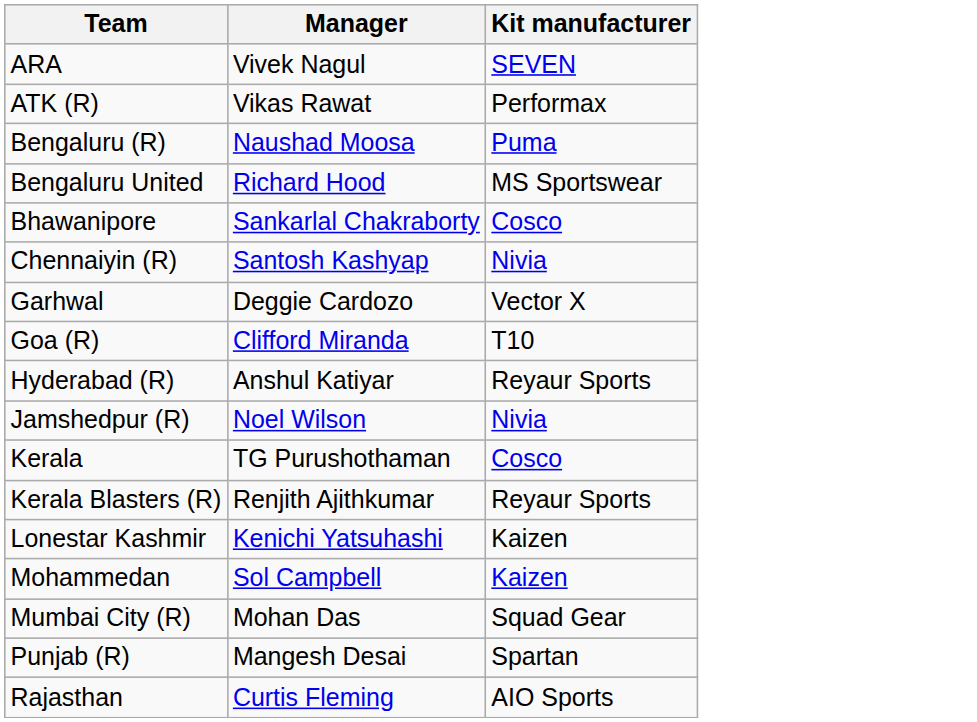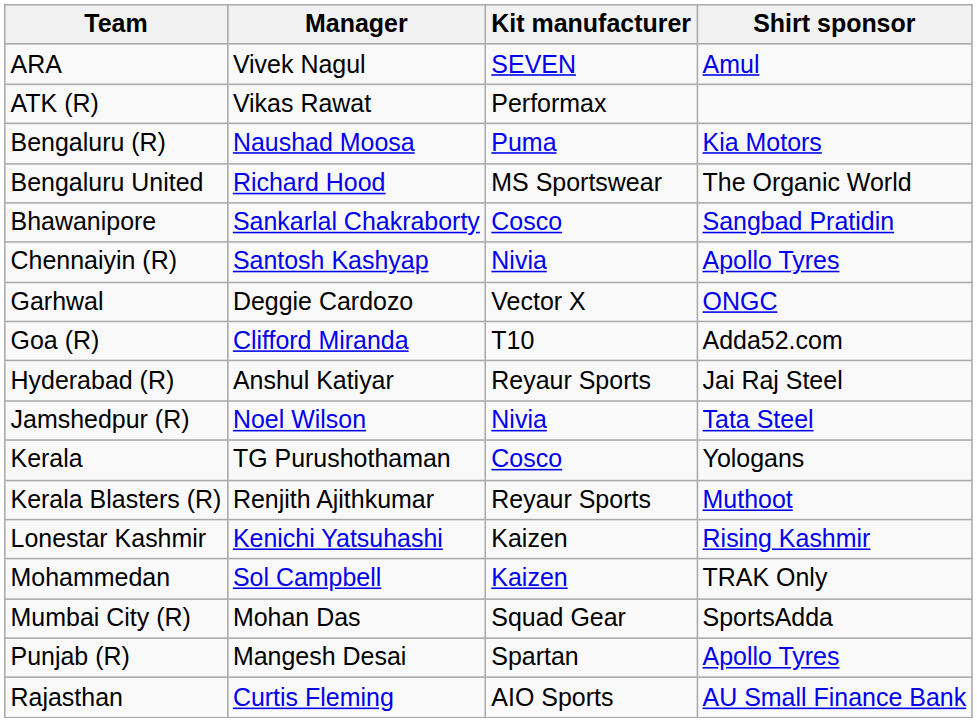 <table class="wikitable sortable" style="text-align: left; font-size:100%">
 <tr>
 <th>Team</th>
 <th>Manager</th>
 <th>Kit manufacturer</th>
+<th>Shirt sponsor</th>
 </tr>
 <tr>
 <td>ARA</td>
 <td> Vivek Nagul</td>
 <td><a href='#'>SEVEN</a></td>
+<td><a href='#'>Amul</a></td>
 </tr>
 <tr>
 <td>ATK (R)</td>
 <td> Vikas Rawat</td>
 <td>Performax</td>
+<td></td>
 </tr>
 <tr>
 <td>Bengaluru (R)</td>
 <td> <a href='#'>Naushad Moosa</a></td>
 <td><a href='#'>Puma</a></td>
+<td><a href='#'>Kia Motors</a></td>
 </tr>
 <tr>
 <td>Bengaluru United</td>
 <td> <a href='#'>Richard Hood</a></td>
 <td>MS Sportswear</td>
+<td>The Organic World</td>
 </tr>
 <tr>
 <td>Bhawanipore</td>
 <td> <a href='#'>Sankarlal Chakraborty</a></td>
 <td><a href='#'>Cosco</a></td>
+<td><a href='#'>Sangbad Pratidin</a></td>
 </tr>
 <tr>
 <td>Chennaiyin (R)</td>
 <td> <a href='#'>Santosh Kashyap</a></td>
 <td><a href='#'>Nivia</a></td>
+<td><a href='#'>Apollo Tyres</a></td>
 </tr>
 <tr>
 <td>Garhwal</td>
 <td> Deggie Cardozo</td>
 <td>Vector X</td>
+<td><a href='#'>ONGC</a></td>
 </tr>
 <tr>
 <td>Goa (R)</td>
 <td> <a href='#'>Clifford Miranda</a></td>
 <td>T10</td>
+<td>Adda52.com</td>
 </tr>
 <tr>
 <td>Hyderabad (R)</td>
 <td> Anshul Katiyar</td>
 <td>Reyaur Sports</td>
+<td>Jai Raj Steel</td>
 </tr>
 <tr>
 <td>Jamshedpur (R)</td>
 <td> <a href='#'>Noel Wilson</a></td>
 <td><a href='#'>Nivia</a></td>
+<td><a href='#'>Tata Steel</a></td>
 </tr>
 <tr>
 <td>Kerala</td>
 <td> TG Purushothaman</td>
 <td><a href='#'>Cosco</a></td>
+<td>Yologans</td>
 </tr>
 <tr>
 <td>Kerala Blasters (R)</td>
 <td> Renjith Ajithkumar</td>
 <td>Reyaur Sports</td>
+<td><a href='#'>Muthoot</a></td>
 </tr>
 <tr>
 <td>Lonestar Kashmir</td>
 <td> <a href='#'>Kenichi Yatsuhashi</a></td>
 <td>Kaizen</td>
+<td><a href='#'>Rising Kashmir</a></td>
 </tr>
 <tr>
 <td>Mohammedan</td>
 <td> <a href='#'>Sol Campbell</a></td>
 <td><a href='#'>Kaizen</a></td>
+<td>TRAK Only</td>
 </tr>
 <tr>
 <td>Mumbai City (R)</td>
 <td> Mohan Das</td>
 <td>Squad Gear</td>
+<td>SportsAdda</td>
 </tr>
 <tr>
 <td>Punjab (R)</td>
 <td> Mangesh Desai</td>
 <td>Spartan</td>
+<td><a href='#'>Apollo Tyres</a></td>
 </tr>
 <tr>
 <td>Rajasthan</td>
 <td> <a href='#'>Curtis Fleming</a></td>
 <td>AIO Sports</td>
+<td><a href='#'>AU Small Finance Bank</a></td>
 </tr>
 </table>
